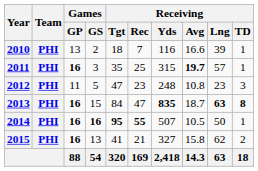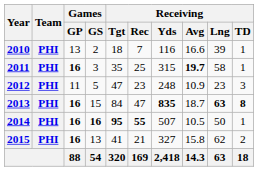 <table class="wikitable" style="text-align:center">
 <tr>
 <th rowspan="2">Year</th>
 <th rowspan="2">Team</th>
 <th colspan="2">Games</th>
 <th colspan="6">Receiving</th>
 </tr>
 <tr>
 <th>GP</th>
 <th>GS</th>
 <th>Tgt</th>
 <th>Rec</th>
 <th>Yds</th>
 <th>Avg</th>
 <th>Lng</th>
 <th>TD</th>
 </tr>
 <tr>
 <th><a href='#'>2010</a></th>
 <th><a href='#'>PHI</a></th>
 <td>13</td>
 <td>2</td>
 <td>18</td>
 <td>7</td>
 <td>116</td>
 <td>16.6</td>
 <td>39</td>
 <td>1</td>
 </tr>
 <tr>
 <th><a href='#'>2011</a></th>
 <th><a href='#'>PHI</a></th>
 <td><strong>16</strong></td>
 <td>3</td>
 <td>35</td>
 <td>25</td>
 <td>315</td>
 <td><strong>19.7</strong></td>
-<td>57</td>
+<td>58</td>
 <td>1</td>
 </tr>
 <tr>
 <th><a href='#'>2012</a></th>
 <th><a href='#'>PHI</a></th>
 <td>11</td>
 <td>5</td>
 <td>47</td>
 <td>23</td>
 <td>248</td>
-<td>10.8</td>
+<td>10.9</td>
 <td>23</td>
 <td>3</td>
 </tr>
 <tr>
 <th><a href='#'>2013</a></th>
 <th><a href='#'>PHI</a></th>
 <td><strong>16</strong></td>
 <td>15</td>
 <td>84</td>
 <td>47</td>
 <td><strong>835</strong></td>
 <td>18.7</td>
 <td><strong>63</strong></td>
 <td><strong>8</strong></td>
 </tr>
 <tr>
 <th><a href='#'>2014</a></th>
 <th><a href='#'>PHI</a></th>
 <td><strong>16</strong></td>
 <td><strong>16</strong></td>
 <td><strong>95</strong></td>
 <td><strong>55</strong></td>
 <td>507</td>
 <td>10.5</td>
 <td>50</td>
 <td>1</td>
 </tr>
 <tr>
 <th><a href='#'>2015</a></th>
 <th><a href='#'>PHI</a></th>
 <td><strong>16</strong></td>
 <td>13</td>
 <td>41</td>
 <td>21</td>
 <td>327</td>
 <td>15.8</td>
 <td>62</td>
 <td>2</td>
 </tr>
 <tr>
 <th colspan="2"></th>
 <th>88</th>
 <th>54</th>
 <th>320</th>
 <th>169</th>
 <th>2,418</th>
 <th>14.3</th>
 <th>63</th>
 <th>18</th>
 </tr>
 </table>
